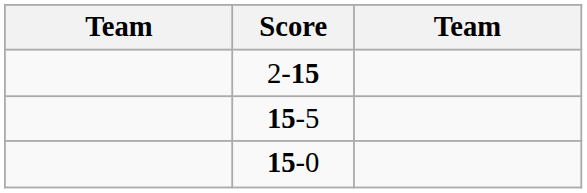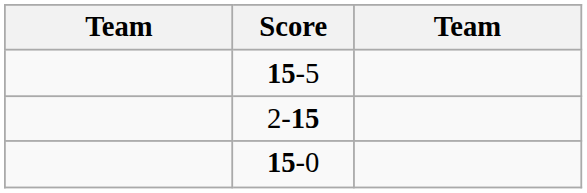 <table class="wikitable" style="text-align: center;">
 <tr>
 <th width=120>Team</th>
 <th width=60>Score</th>
 <th width=120>Team</th>
+</tr>
+<tr>
+<td align=left><strong></strong></td>
+<td><strong>15</strong>-5</td>
+<td align=left></td>
 </tr>
 <tr>
 <td align=left></td>
 <td>2-<strong>15</strong></td>
 <td align=left><strong></strong></td>
 </tr>
 <tr>
 <td align=left><strong></strong></td>
-<td><strong>15</strong>-5</td>
-<td align=left></td>
-</tr>
-<tr>
-<td align=left><strong></strong></td>
 <td><strong>15</strong>-0</td>
 <td align=left></td>
 </tr>
 </table>
